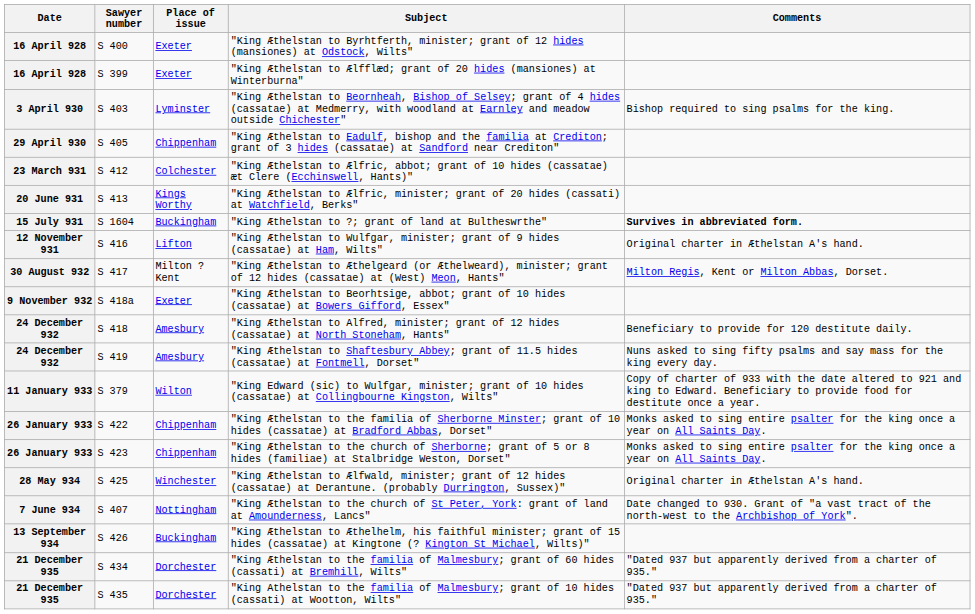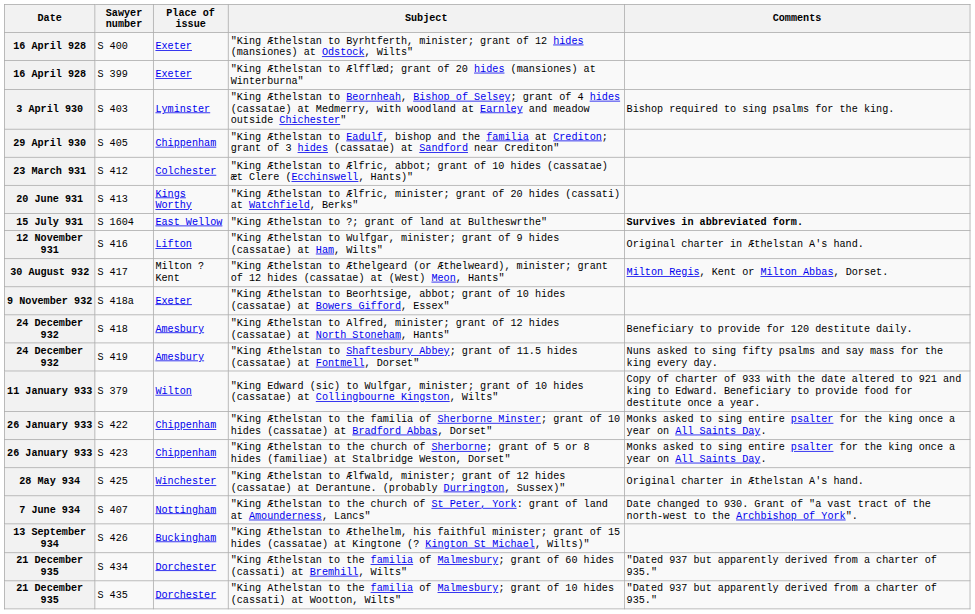 <table class="wikitable sortable plainrowheaders" style="width:98%">
 <tr>
 <th scope="col" width="110">Date</th>
 <th scope="col">Sawyer number</th>
 <th scope="col">Place of issue</th>
 <th scope="col" class="unsortable">Subject</th>
 <th scope="col" class="unsortable">Comments</th>
 </tr>
 <tr>
 <th scope="row">16 April 928</th>
 <td>S 400</td>
 <td><a href='#'>Exeter</a></td>
 <td>"King Æthelstan to Byrhtferth, minister; grant of 12 <a href='#'>hides</a> (mansiones) at <a href='#'>Odstock</a>, Wilts"</td>
 <td></td>
 </tr>
 <tr>
 <th scope="row">16 April 928</th>
 <td>S 399</td>
 <td><a href='#'>Exeter</a></td>
 <td>"King Æthelstan to Ælfflæd; grant of 20 <a href='#'>hides</a> (mansiones) at Winterburna"</td>
 <td></td>
 </tr>
 <tr>
 <th scope="row">3 April 930</th>
 <td>S 403</td>
 <td><a href='#'>Lyminster</a></td>
 <td>"King Æthelstan to <a href='#'>Beornheah</a>, <a href='#'>Bishop of Selsey</a>; grant of 4 <a href='#'>hides</a> (cassatae) at Medmerry, with woodland at <a href='#'>Earnley</a> and meadow outside <a href='#'>Chichester</a>"</td>
 <td>Bishop required to sing psalms for the king.</td>
 </tr>
 <tr>
 <th scope="row">29 April 930</th>
 <td>S 405</td>
 <td><a href='#'>Chippenham</a></td>
 <td>"King Æthelstan to <a href='#'>Eadulf</a>, bishop and the <a href='#'>familia</a> at <a href='#'>Crediton</a>; grant of 3 <a href='#'>hides</a> (cassatae) at <a href='#'>Sandford</a> near Crediton"</td>
 <td></td>
 </tr>
 <tr>
 <th scope="row">23 March 931</th>
 <td>S 412</td>
 <td><a href='#'>Colchester</a></td>
 <td>"King Æthelstan to Ælfric, abbot; grant of 10 hides (cassatae) æt Clere (<a href='#'>Ecchinswell</a>, Hants)"</td>
 <td></td>
 </tr>
 <tr>
 <th scope="row">20 June 931</th>
 <td>S 413</td>
 <td><a href='#'>Kings Worthy</a></td>
 <td>"King Æthelstan to Ælfric, minister; grant of 20 hides (cassati) at <a href='#'>Watchfield</a>, Berks"</td>
 <td></td>
 </tr>
 <tr>
 <th scope="row">15 July 931</th>
 <td>S 1604</td>
-<td><a href='#'>Buckingham</a></td>
+<td><a href='#'>East Wellow</a></td>
 <td>"King Æthelstan to ?; grant of land at Bultheswrthe"</td>
 <td><strong>Survives in abbreviated form.</strong></td>
 </tr>
 <tr>
 <th scope="row">12 November 931</th>
 <td>S 416</td>
 <td><a href='#'>Lifton</a></td>
 <td>"King Æthelstan to Wulfgar, minister; grant of 9 hides (cassatae) at <a href='#'>Ham</a>, Wilts"</td>
 <td>Original charter in Æthelstan A's hand.</td>
 </tr>
 <tr>
 <th scope="row">30 August 932</th>
 <td>S 417</td>
 <td>Milton ?Kent</td>
 <td>"King Æthelstan to Æthelgeard (or Æthelweard), minister; grant of 12 hides (cassatae) at (West) <a href='#'>Meon</a>, Hants"</td>
 <td><a href='#'>Milton Regis</a>, Kent or <a href='#'>Milton Abbas</a>, Dorset.</td>
 </tr>
 <tr>
 <th scope="row">9 November 932</th>
 <td>S 418a</td>
 <td><a href='#'>Exeter</a></td>
 <td>"King Æthelstan to Beorhtsige, abbot; grant of 10 hides (cassatae) at <a href='#'>Bowers Gifford</a>, Essex"</td>
 <td></td>
 </tr>
 <tr>
 <th scope="row">24 December 932</th>
 <td>S 418</td>
 <td><a href='#'>Amesbury</a></td>
 <td>"King Æthelstan to Alfred, minister; grant of 12 hides (cassatae) at <a href='#'>North Stoneham</a>, Hants"</td>
 <td>Beneficiary to provide for 120 destitute daily.</td>
 </tr>
 <tr>
 <th scope="row">24 December 932</th>
 <td>S 419</td>
 <td><a href='#'>Amesbury</a></td>
 <td>"King Æthelstan to <a href='#'>Shaftesbury Abbey</a>; grant of 11.5 hides (cassatae) at <a href='#'>Fontmell</a>, Dorset"</td>
 <td>Nuns asked to sing fifty psalms and say mass for the king every day.</td>
 </tr>
 <tr>
 <th scope="row">11 January 933</th>
 <td>S 379</td>
 <td><a href='#'>Wilton</a></td>
 <td>"King Edward (sic) to Wulfgar, minister; grant of 10 hides (cassatae) at <a href='#'>Collingbourne Kingston</a>, Wilts"</td>
 <td>Copy of charter of 933 with the date altered to 921 and king to Edward. Beneficiary to provide food for destitute once a year.</td>
 </tr>
 <tr>
 <th scope="row">26 January 933</th>
 <td>S 422</td>
 <td><a href='#'>Chippenham</a></td>
 <td>"King Æthelstan to the familia of <a href='#'>Sherborne Minster</a>; grant of 10 hides (cassatae) at <a href='#'>Bradford Abbas</a>, Dorset"</td>
 <td>Monks asked to sing entire <a href='#'>psalter</a> for the king once a year on <a href='#'>All Saints Day</a>.</td>
 </tr>
 <tr>
 <th scope="row">26 January 933</th>
 <td>S 423</td>
 <td><a href='#'>Chippenham</a></td>
 <td>"King Æthelstan to the church of <a href='#'>Sherborne</a>; grant of 5 or 8 hides (familiae) at Stalbridge Weston, Dorset"</td>
 <td>Monks asked to sing entire <a href='#'>psalter</a> for the king once a year on <a href='#'>All Saints Day</a>.</td>
 </tr>
 <tr>
 <th scope="row">28 May 934</th>
 <td>S 425</td>
 <td><a href='#'>Winchester</a></td>
 <td>"King Æthelstan to Ælfwald, minister; grant of 12 hides (cassatae) at Derantune. (probably <a href='#'>Durrington</a>, Sussex)"</td>
 <td>Original charter in Æthelstan A's hand.</td>
 </tr>
 <tr>
 <th scope="row">7 June 934</th>
 <td>S 407</td>
 <td><a href='#'>Nottingham</a></td>
 <td>"King Æthelstan to the church of <a href='#'>St Peter, York</a>: grant of land at <a href='#'>Amounderness</a>, Lancs"</td>
 <td>Date changed to 930. Grant of "a vast tract of the north-west to the <a href='#'>Archbishop of York</a>".</td>
 </tr>
 <tr>
 <th scope="row">13 September 934</th>
 <td>S 426</td>
 <td><a href='#'>Buckingham</a></td>
 <td>"King Æthelstan to Æthelhelm, his faithful minister; grant of 15 hides (cassatae) at Kingtone (? <a href='#'>Kington St Michael</a>, Wilts)"</td>
 <td></td>
 </tr>
 <tr>
 <th scope="row">21 December 935</th>
 <td>S 434</td>
 <td><a href='#'>Dorchester</a></td>
 <td>"King Æthelstan to the <a href='#'>familia</a> of <a href='#'>Malmesbury</a>; grant of 60 hides (cassati) at <a href='#'>Bremhill</a>, Wilts"</td>
 <td>"Dated 937 but apparently derived from a charter of 935."</td>
 </tr>
 <tr>
 <th scope="row">21 December 935</th>
 <td>S 435</td>
 <td><a href='#'>Dorchester</a></td>
 <td>"King Athelstan to the <a href='#'>familia</a> of <a href='#'>Malmesbury</a>; grant of 10 hides (cassati) at Wootton, Wilts"</td>
 <td>"Dated 937 but apparently derived from a charter of 935."</td>
 </tr>
 </table>
